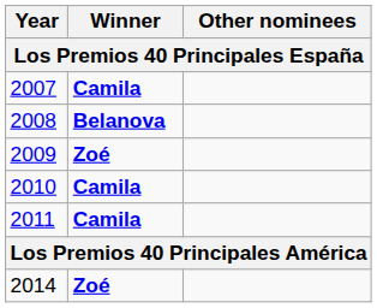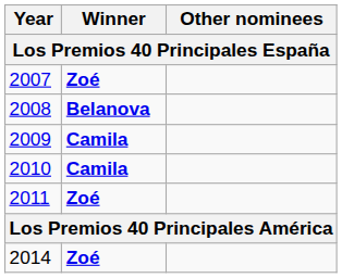 <table class="wikitable">
 <tr>
 <th>Year</th>
 <th>Winner</th>
 <th>Other nominees</th>
 </tr>
 <tr>
 <th colspan=3>Los Premios 40 Principales España</th>
 </tr>
 <tr>
 <td><a href='#'>2007</a></td>
-<td><strong><a href='#'>Camila</a></strong></td>
+<td><strong><a href='#'>Zoé</a></strong></td>
 <td></td>
 </tr>
 <tr>
 <td><a href='#'>2008</a></td>
 <td><strong><a href='#'>Belanova</a></strong></td>
 <td></td>
 </tr>
 <tr>
 <td><a href='#'>2009</a></td>
-<td><strong><a href='#'>Zoé</a></strong></td>
+<td><strong><a href='#'>Camila</a></strong></td>
 <td></td>
 </tr>
 <tr>
 <td><a href='#'>2010</a></td>
 <td><strong><a href='#'>Camila</a></strong></td>
 <td></td>
 </tr>
 <tr>
 <td><a href='#'>2011</a></td>
-<td><strong><a href='#'>Camila</a></strong></td>
+<td><strong><a href='#'>Zoé</a></strong></td>
 <td></td>
 </tr>
 <tr>
 <th colspan=3>Los Premios 40 Principales América</th>
 </tr>
 <tr>
 <td>2014</td>
 <td><strong><a href='#'>Zoé</a></strong></td>
 <td></td>
 </tr>
 </table>
